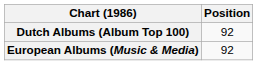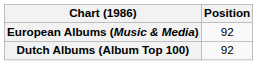 <table class="wikitable plainrowheaders" style="text-align:center">
 <tr>
 <th scope="col">Chart (1986)</th>
 <th scope="col">Position</th>
 </tr>
 <tr>
+<th scope="row">European Albums (<em>Music & Media</em>)</th>
+<td>92</td>
+</tr>
+<tr>
 <th scope="row">Dutch Albums (Album Top 100)</th>
 <td>92</td>
 </tr>
-<tr>
-<th scope="row">European Albums (<em>Music & Media</em>)</th>
-<td>92</td>
-</tr>
 </table>
